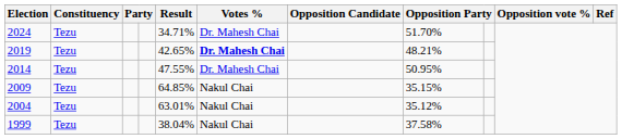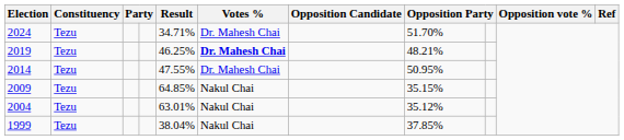 <table class="wikitable sortable">
 <tr>
 <th>Election</th>
 <th>Constituency</th>
 <th colspan="2">Party</th>
 <th>Result</th>
 <th>Votes %</th>
 <th>Opposition Candidate</th>
 <th colspan="2">Opposition Party</th>
 <th>Opposition vote %</th>
 <th>Ref</th>
 </tr>
 <tr>
 <td><a href='#'>2024</a></td>
 <td><a href='#'>Tezu</a></td>
 <td></td>
 <td></td>
 <td>34.71%</td>
 <td><a href='#'>Dr. Mahesh Chai</a></td>
 <td></td>
 <td>51.70%</td>
 <td></td>
 </tr>
 <tr>
 <td><a href='#'>2019</a></td>
 <td><a href='#'>Tezu</a></td>
 <td></td>
 <td></td>
-<td>42.65%</td>
+<td>46.25%</td>
 <td><strong><a href='#'>Dr. Mahesh Chai</a></strong></td>
 <td></td>
 <td>48.21%</td>
 <td></td>
 </tr>
 <tr>
 <td><a href='#'>2014</a></td>
 <td><a href='#'>Tezu</a></td>
 <td></td>
 <td></td>
 <td>47.55%</td>
 <td><a href='#'>Dr. Mahesh Chai</a></td>
 <td></td>
 <td>50.95%</td>
 <td></td>
 </tr>
 <tr>
 <td><a href='#'>2009</a></td>
 <td><a href='#'>Tezu</a></td>
 <td></td>
 <td></td>
 <td>64.85%</td>
 <td>Nakul Chai</td>
 <td></td>
 <td>35.15%</td>
 <td></td>
 </tr>
 <tr>
 <td><a href='#'>2004</a></td>
 <td><a href='#'>Tezu</a></td>
 <td></td>
 <td></td>
 <td>63.01%</td>
 <td>Nakul Chai</td>
 <td></td>
 <td>35.12%</td>
 <td></td>
 </tr>
 <tr>
 <td><a href='#'>1999</a></td>
 <td><a href='#'>Tezu</a></td>
 <td></td>
 <td></td>
 <td>38.04%</td>
 <td>Nakul Chai</td>
 <td></td>
-<td>37.58%</td>
+<td>37.85%</td>
 <td></td>
 </tr>
 </table>
